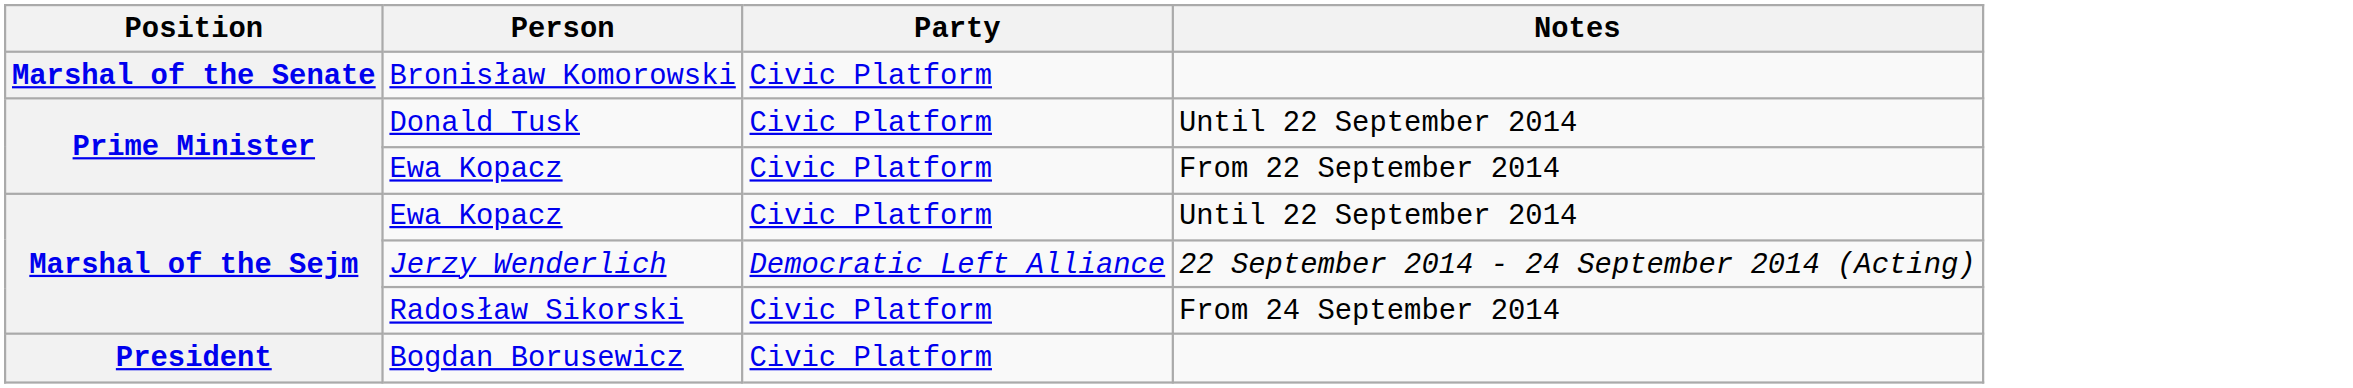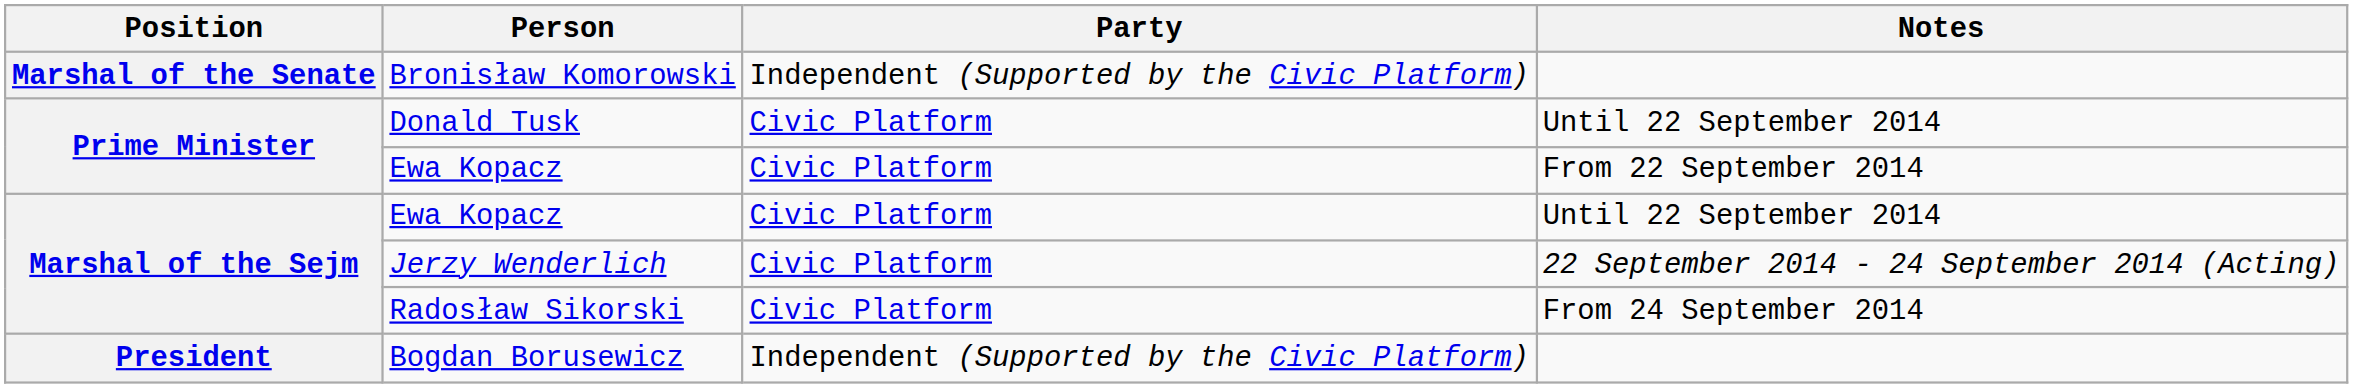 <table class="wikitable">
 <tr>
 <th>Position</th>
 <th>Person</th>
 <th>Party</th>
 <th>Notes</th>
 </tr>
 <tr>
 <th><a href='#'>Marshal of the Senate</a></th>
 <td><a href='#'>Bronisław Komorowski</a></td>
-<td><a href='#'>Civic Platform</a></td>
+<td>Independent <em>(Supported by the <a href='#'>Civic Platform</a>)</em></td>
 <td></td>
 </tr>
 <tr>
 <th rowspan=2><a href='#'>Prime Minister</a></th>
 <td><a href='#'>Donald Tusk</a></td>
 <td><a href='#'>Civic Platform</a></td>
 <td>Until 22 September 2014</td>
 </tr>
 <tr>
 <td><a href='#'>Ewa Kopacz</a></td>
 <td><a href='#'>Civic Platform</a></td>
 <td>From 22 September 2014</td>
 </tr>
 <tr>
 <th rowspan=3><a href='#'>Marshal of the Sejm</a></th>
 <td><a href='#'>Ewa Kopacz</a></td>
 <td><a href='#'>Civic Platform</a></td>
 <td>Until 22 September 2014</td>
 </tr>
 <tr>
 <td><em><a href='#'>Jerzy Wenderlich</a></em></td>
-<td><em><a href='#'>Democratic Left Alliance</a></em></td>
+<td><a href='#'>Civic Platform</a></td>
 <td><em>22 September 2014 - 24 September 2014 (Acting)</em></td>
 </tr>
 <tr>
 <td><a href='#'>Radosław Sikorski</a></td>
 <td><a href='#'>Civic Platform</a></td>
 <td>From 24 September 2014</td>
 </tr>
 <tr>
 <th><a href='#'>President</a></th>
 <td><a href='#'>Bogdan Borusewicz</a></td>
-<td><a href='#'>Civic Platform</a></td>
+<td>Independent <em>(Supported by the <a href='#'>Civic Platform</a>)</em></td>
 <td></td>
 </tr>
 </table>
